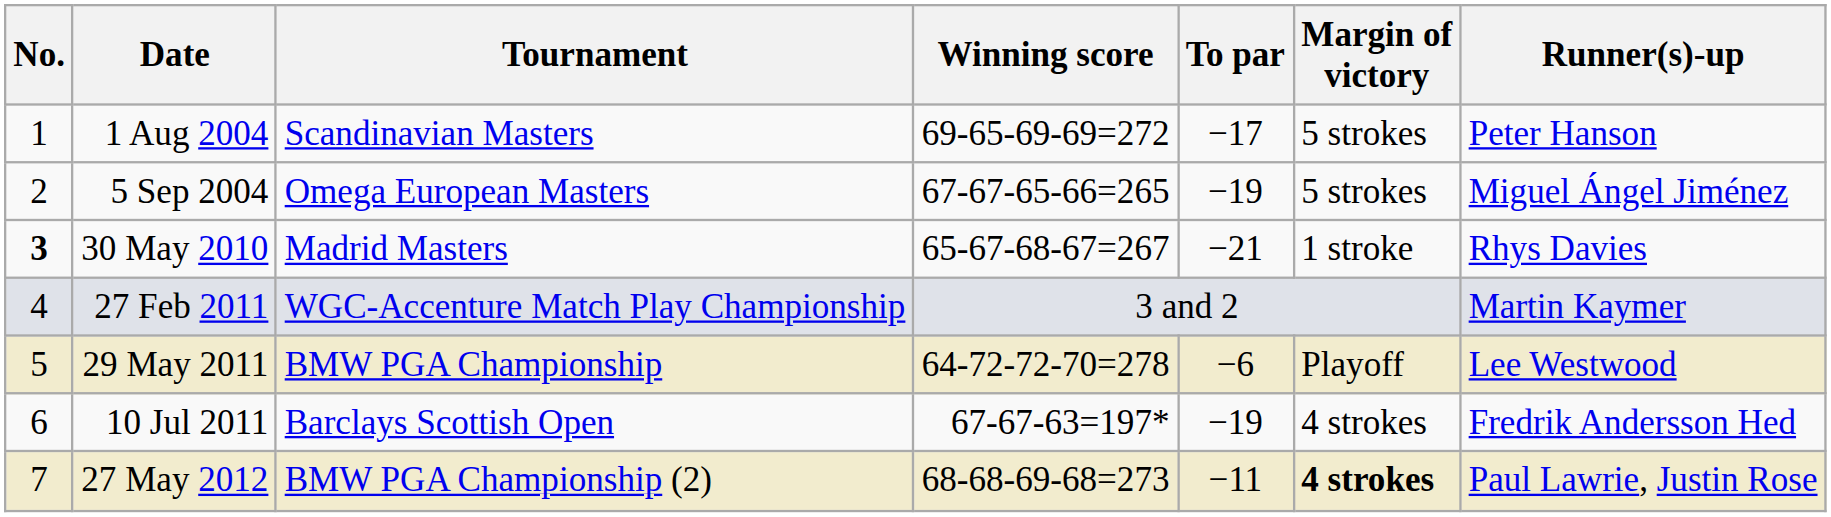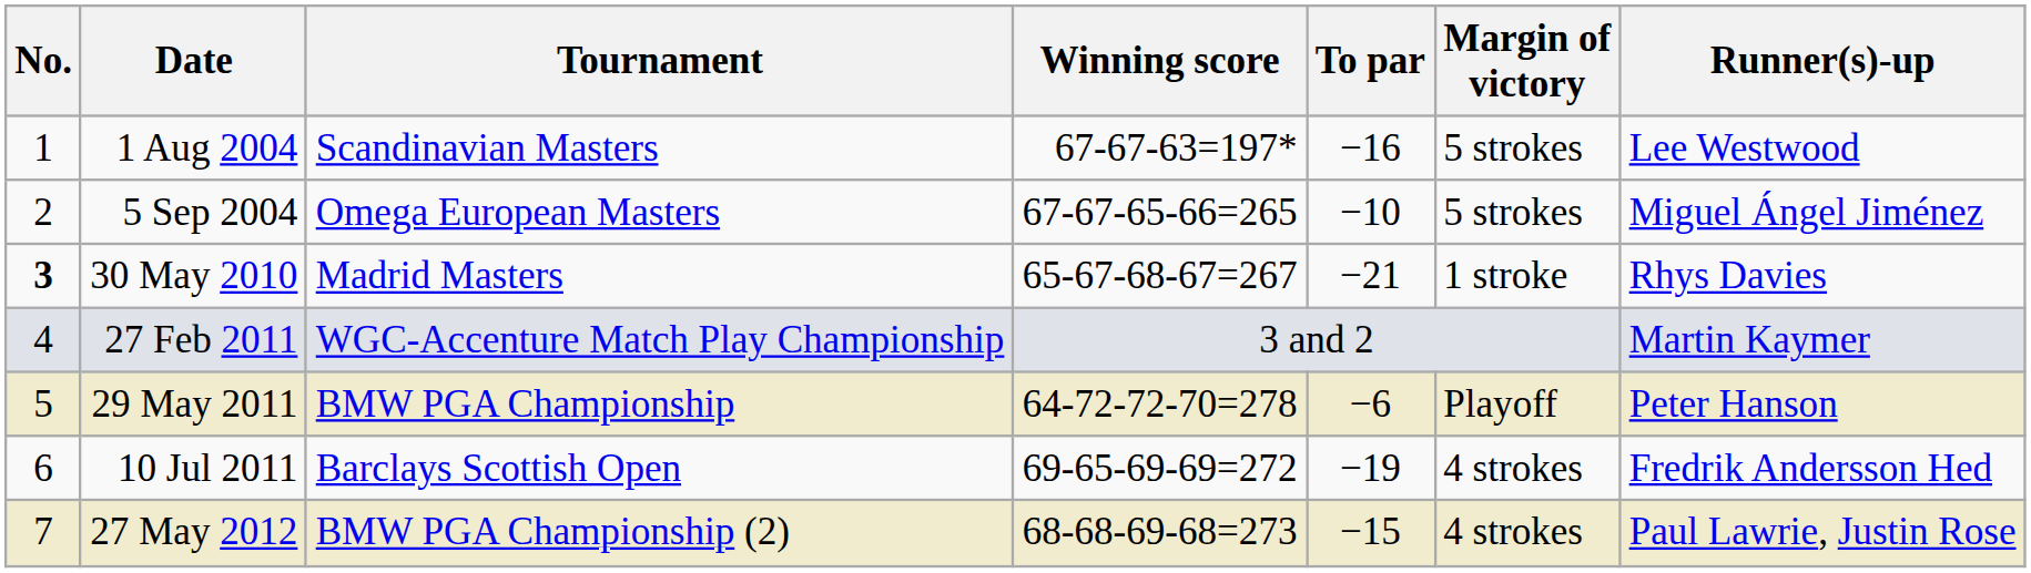 <table class="wikitable" style="font-size:95%;">
 <tr>
 <th>No.</th>
 <th>Date</th>
 <th>Tournament</th>
 <th>Winning score</th>
 <th>To par</th>
 <th>Margin of<br>victory</th>
 <th>Runner(s)-up</th>
 </tr>
 <tr>
 <td align=center>1</td>
 <td align=right>1 Aug <a href='#'>2004</a></td>
 <td><a href='#'>Scandinavian Masters</a></td>
-<td align=right>69-65-69-69=272</td>
-<td align=center>−17</td>
+<td align=right>67-67-63=197*</td>
+<td align=center>−16</td>
 <td>5 strokes</td>
-<td> <a href='#'>Peter Hanson</a></td>
+<td> <a href='#'>Lee Westwood</a></td>
 </tr>
 <tr>
 <td align=center>2</td>
 <td align=right>5 Sep 2004</td>
 <td><a href='#'>Omega European Masters</a></td>
 <td align=right>67-67-65-66=265</td>
-<td align=center>−19</td>
+<td align=center>−10</td>
 <td>5 strokes</td>
 <td> <a href='#'>Miguel Ángel Jiménez</a></td>
 </tr>
 <tr>
 <td align=center><strong>3</strong></td>
 <td align=right>30 May <a href='#'>2010</a></td>
 <td><a href='#'>Madrid Masters</a></td>
 <td align=right>65-67-68-67=267</td>
 <td align=center>−21</td>
 <td>1 stroke</td>
 <td> <a href='#'>Rhys Davies</a></td>
 </tr>
 <tr style="background:#dfe2e9;">
 <td align=center>4</td>
 <td align=right>27 Feb <a href='#'>2011</a></td>
 <td><a href='#'>WGC-Accenture Match Play Championship</a></td>
 <td colspan=3 align=center>3 and 2</td>
 <td> <a href='#'>Martin Kaymer</a></td>
 </tr>
 <tr style="background:#f2ecce;">
 <td align=center>5</td>
 <td align=right>29 May 2011</td>
 <td><a href='#'>BMW PGA Championship</a></td>
 <td align=right>64-72-72-70=278</td>
 <td align=center>−6</td>
 <td>Playoff</td>
-<td> <a href='#'>Lee Westwood</a></td>
+<td> <a href='#'>Peter Hanson</a></td>
 </tr>
 <tr>
 <td align=center>6</td>
 <td align=right>10 Jul 2011</td>
 <td><a href='#'>Barclays Scottish Open</a></td>
-<td align=right>67-67-63=197*</td>
+<td align=right>69-65-69-69=272</td>
 <td align=center>−19</td>
 <td>4 strokes</td>
 <td> <a href='#'>Fredrik Andersson Hed</a></td>
 </tr>
 <tr style="background:#f2ecce;">
 <td align=center>7</td>
 <td align=right>27 May <a href='#'>2012</a></td>
 <td><a href='#'>BMW PGA Championship</a> (2)</td>
 <td align=right>68-68-69-68=273</td>
-<td align=center>−11</td>
-<td><strong>4 strokes</strong></td>
+<td align=center>−15</td>
+<td>4 strokes</td>
 <td> <a href='#'>Paul Lawrie</a>,  <a href='#'>Justin Rose</a></td>
 </tr>
 </table>
